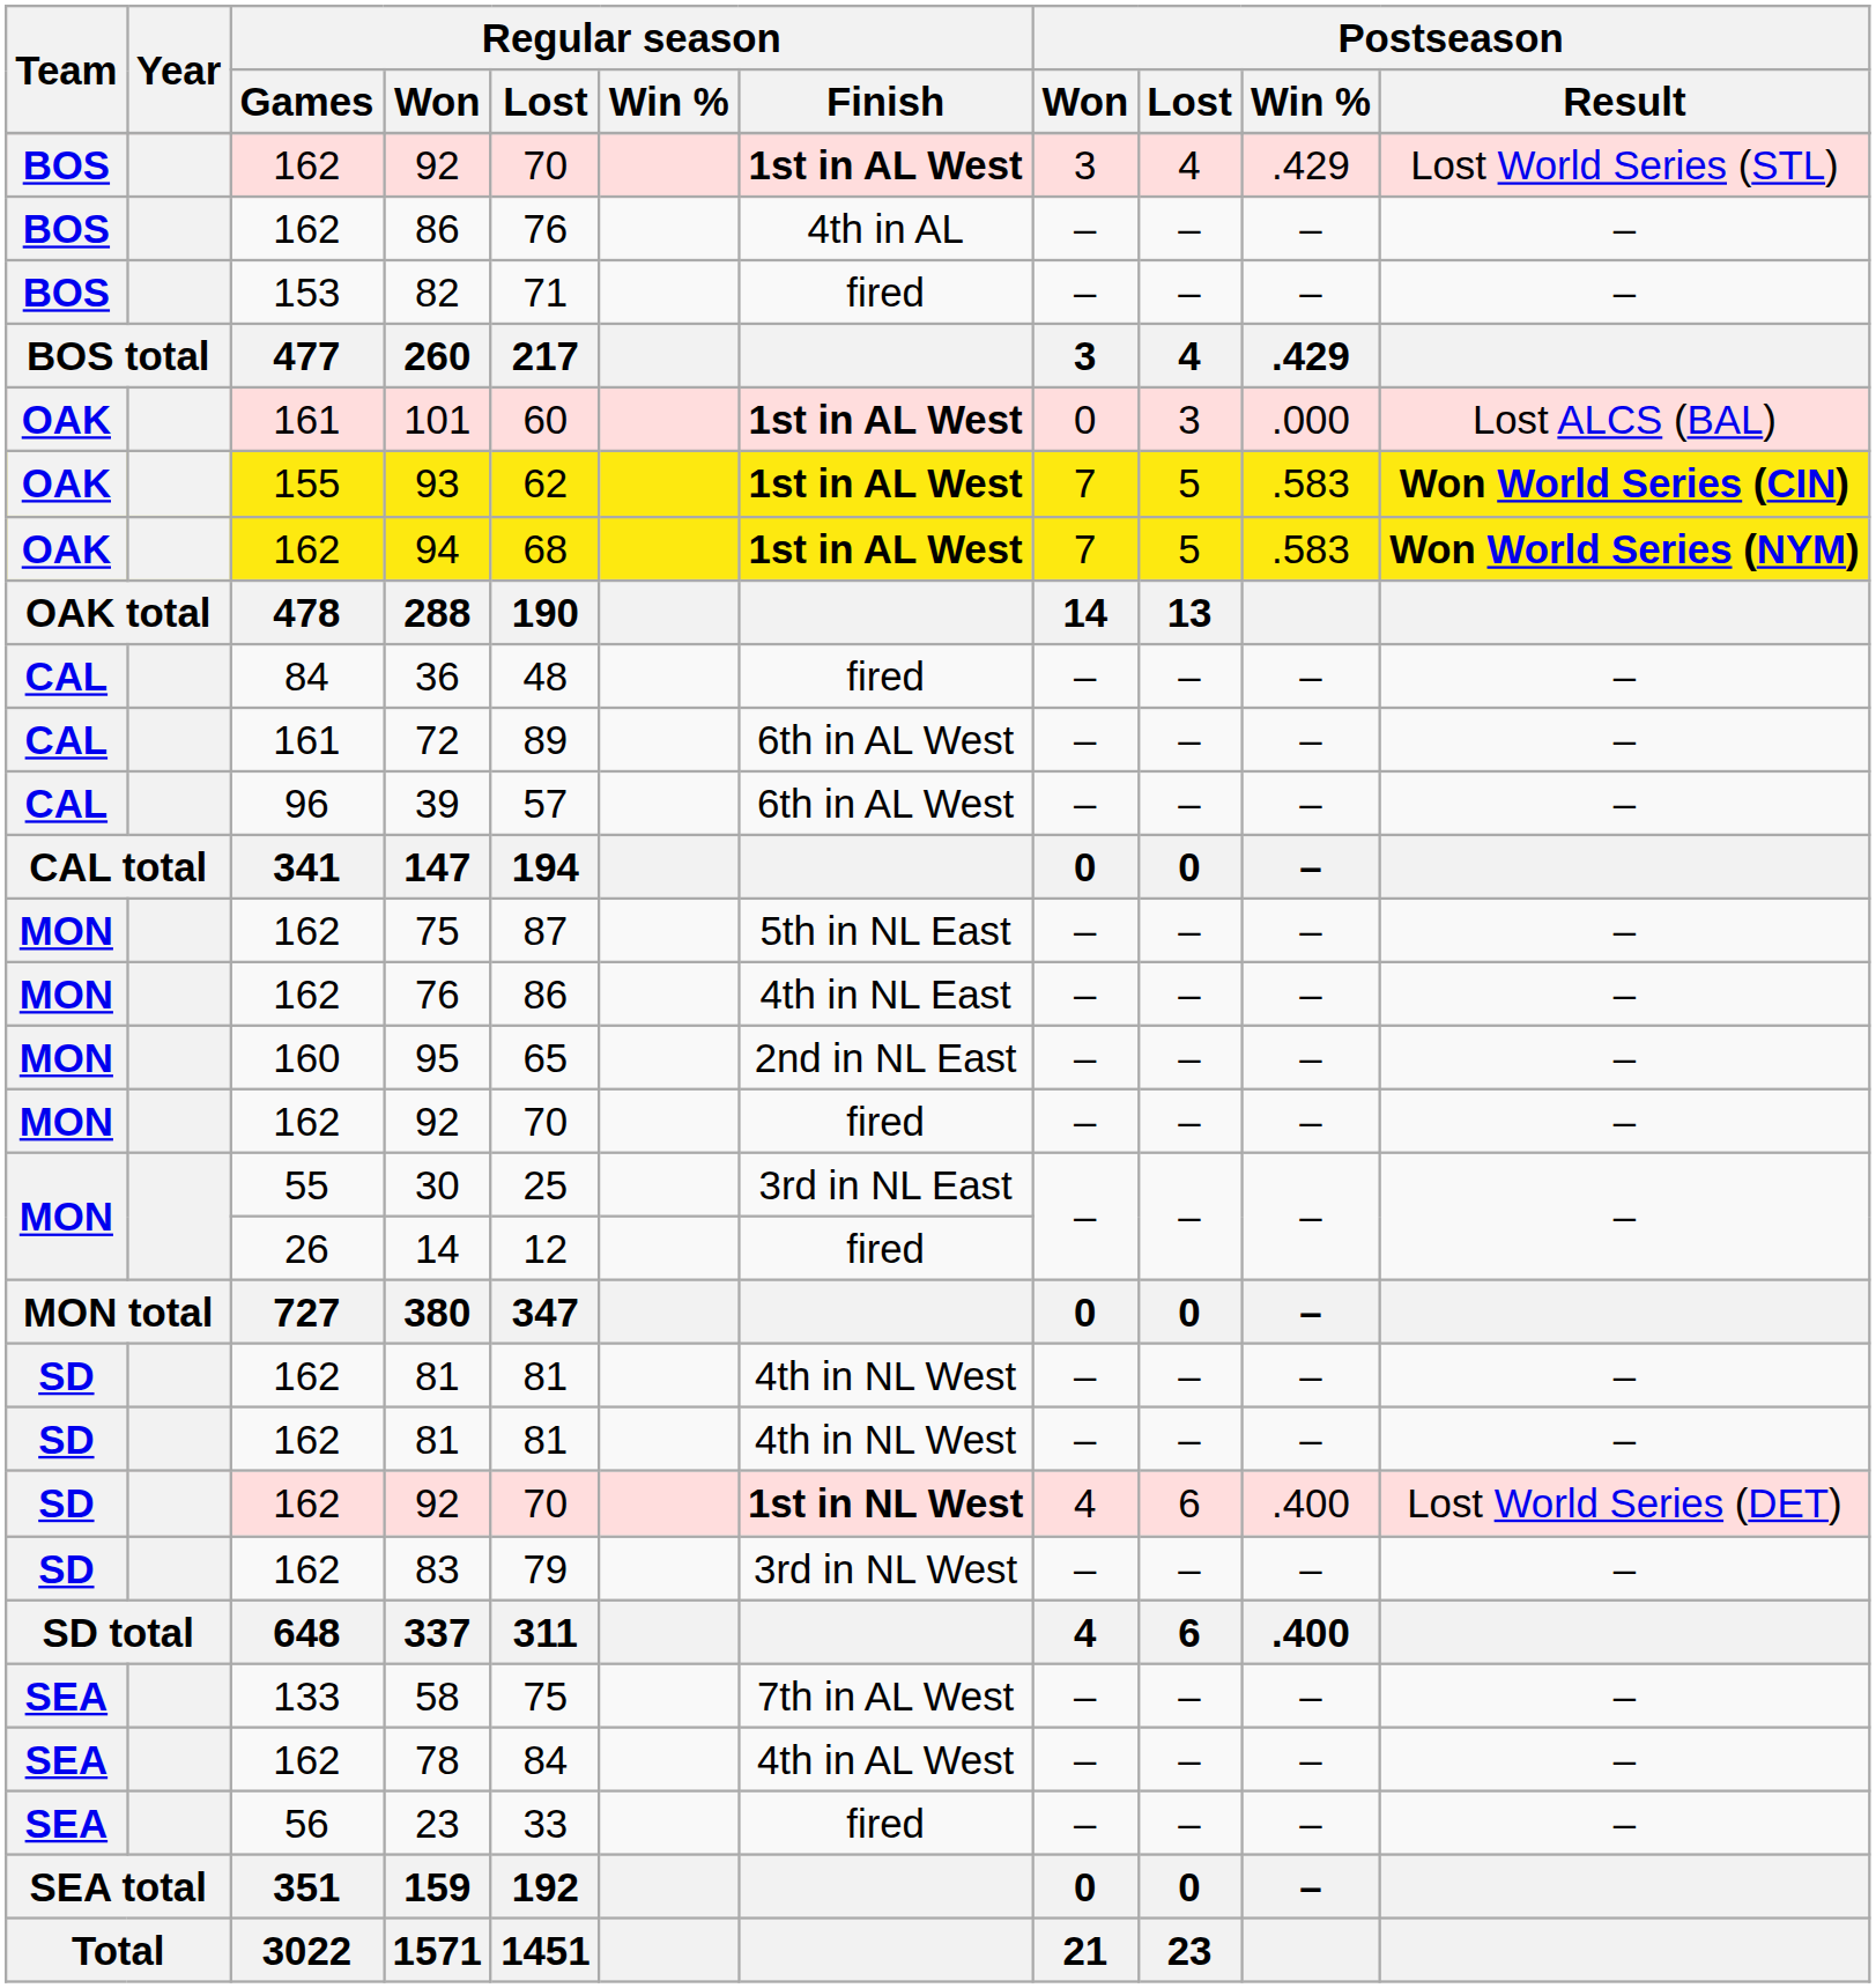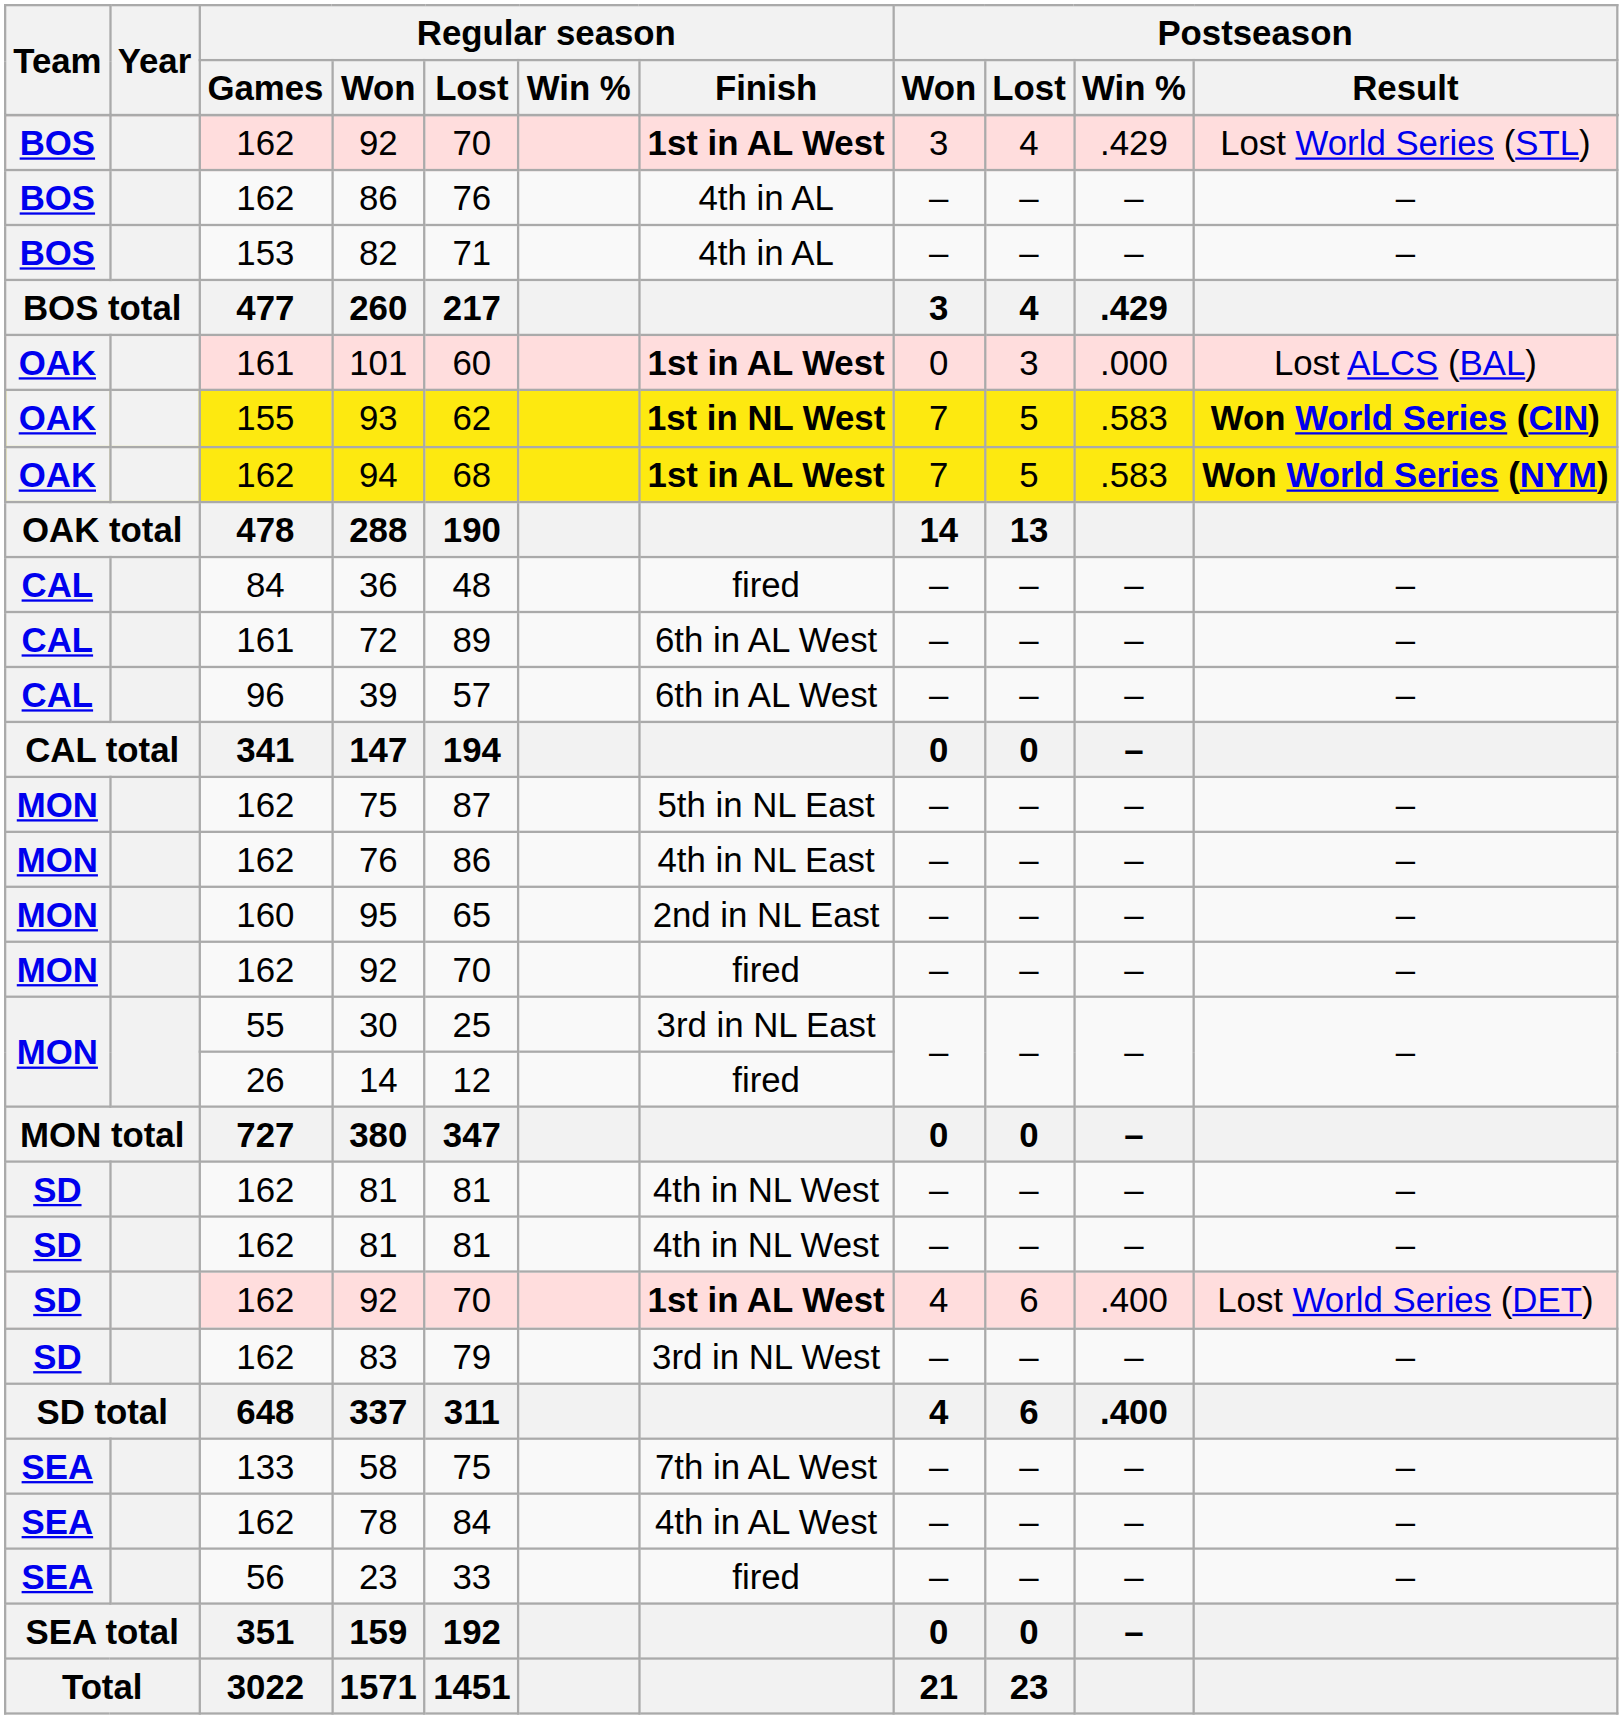 <table class="wikitable" style="font-size: 95%; text-align:center;">
 <tr>
 <th rowspan="2">Team</th>
 <th rowspan="2">Year</th>
 <th colspan="5">Regular season</th>
 <th colspan="4">Postseason</th>
 </tr>
 <tr>
 <th>Games</th>
 <th>Won</th>
 <th>Lost</th>
 <th>Win %</th>
 <th>Finish</th>
 <th>Won</th>
 <th>Lost</th>
 <th>Win %</th>
 <th>Result</th>
 </tr>
 <tr>
 </tr>
 <tr style="background:#fdd">
 <th><a href='#'>BOS</a></th>
 <th></th>
 <td>162</td>
 <td>92</td>
 <td>70</td>
 <td></td>
 <td><strong>1st in AL West</strong></td>
 <td>3</td>
 <td>4</td>
 <td>.429</td>
 <td>Lost <a href='#'>World Series</a> (<a href='#'>STL</a>)</td>
 </tr>
 <tr>
 <th><a href='#'>BOS</a></th>
 <th></th>
 <td>162</td>
 <td>86</td>
 <td>76</td>
 <td></td>
 <td>4th in AL</td>
 <td>–</td>
 <td>–</td>
 <td>–</td>
 <td>–</td>
 </tr>
 <tr>
 <th><a href='#'>BOS</a></th>
 <th></th>
 <td>153</td>
 <td>82</td>
 <td>71</td>
 <td></td>
-<td>fired</td>
+<td>4th in AL</td>
 <td>–</td>
 <td>–</td>
 <td>–</td>
 <td>–</td>
 </tr>
 <tr>
 <th colspan="2">BOS total</th>
 <th>477</th>
 <th>260</th>
 <th>217</th>
 <th></th>
 <th></th>
 <th>3</th>
 <th>4</th>
 <th>.429</th>
 <th></th>
 </tr>
 <tr style="background:#fdd">
 <th><a href='#'>OAK</a></th>
 <th></th>
 <td>161</td>
 <td>101</td>
 <td>60</td>
 <td></td>
 <td><strong>1st in AL West</strong></td>
 <td>0</td>
 <td>3</td>
 <td>.000</td>
 <td>Lost <a href='#'>ALCS</a> (<a href='#'>BAL</a>)</td>
 </tr>
 <tr style="background:#fde910">
 <th><a href='#'>OAK</a></th>
 <th></th>
 <td>155</td>
 <td>93</td>
 <td>62</td>
 <td></td>
-<td><strong>1st in AL West</strong></td>
+<td><strong>1st in NL West</strong></td>
 <td>7</td>
 <td>5</td>
 <td>.583</td>
 <td><strong>Won <a href='#'>World Series</a> (<a href='#'>CIN</a>)</strong></td>
 </tr>
 <tr style="background:#fde910">
 <th><a href='#'>OAK</a></th>
 <th></th>
 <td>162</td>
 <td>94</td>
 <td>68</td>
 <td></td>
 <td><strong>1st in AL West</strong></td>
 <td>7</td>
 <td>5</td>
 <td>.583</td>
 <td><strong>Won <a href='#'>World Series</a> (<a href='#'>NYM</a>)</strong></td>
 </tr>
 <tr>
 <th colspan="2">OAK total</th>
 <th>478</th>
 <th>288</th>
 <th>190</th>
 <th></th>
 <th></th>
 <th>14</th>
 <th>13</th>
 <th></th>
 <th></th>
 </tr>
 <tr>
 <th><a href='#'>CAL</a></th>
 <th></th>
 <td>84</td>
 <td>36</td>
 <td>48</td>
 <td></td>
 <td>fired</td>
 <td>–</td>
 <td>–</td>
 <td>–</td>
 <td>–</td>
 </tr>
 <tr>
 <th><a href='#'>CAL</a></th>
 <th></th>
 <td>161</td>
 <td>72</td>
 <td>89</td>
 <td></td>
 <td>6th in AL West</td>
 <td>–</td>
 <td>–</td>
 <td>–</td>
 <td>–</td>
 </tr>
 <tr>
 <th><a href='#'>CAL</a></th>
 <th></th>
 <td>96</td>
 <td>39</td>
 <td>57</td>
 <td></td>
 <td>6th in AL West</td>
 <td>–</td>
 <td>–</td>
 <td>–</td>
 <td>–</td>
 </tr>
 <tr>
 <th colspan="2">CAL total</th>
 <th>341</th>
 <th>147</th>
 <th>194</th>
 <th></th>
 <th></th>
 <th>0</th>
 <th>0</th>
 <th>–</th>
 <th></th>
 </tr>
 <tr>
 <th><a href='#'>MON</a></th>
 <th></th>
 <td>162</td>
 <td>75</td>
 <td>87</td>
 <td></td>
 <td>5th in NL East</td>
 <td>–</td>
 <td>–</td>
 <td>–</td>
 <td>–</td>
 </tr>
 <tr>
 <th><a href='#'>MON</a></th>
 <th></th>
 <td>162</td>
 <td>76</td>
 <td>86</td>
 <td></td>
 <td>4th in NL East</td>
 <td>–</td>
 <td>–</td>
 <td>–</td>
 <td>–</td>
 </tr>
 <tr>
 <th><a href='#'>MON</a></th>
 <th></th>
 <td>160</td>
 <td>95</td>
 <td>65</td>
 <td></td>
 <td>2nd in NL East</td>
 <td>–</td>
 <td>–</td>
 <td>–</td>
 <td>–</td>
 </tr>
 <tr>
 <th><a href='#'>MON</a></th>
 <th></th>
 <td>162</td>
 <td>92</td>
 <td>70</td>
 <td></td>
 <td>fired</td>
 <td>–</td>
 <td>–</td>
 <td>–</td>
 <td>–</td>
 </tr>
 <tr>
 <th rowspan="2"><a href='#'>MON</a></th>
 <th rowspan="2"></th>
 <td>55</td>
 <td>30</td>
 <td>25</td>
 <td></td>
 <td>3rd in NL East</td>
 <td rowspan="2">–</td>
 <td rowspan="2">–</td>
 <td rowspan="2">–</td>
 <td rowspan="2">–</td>
 </tr>
 <tr>
 <td>26</td>
 <td>14</td>
 <td>12</td>
 <td></td>
 <td>fired</td>
 </tr>
 <tr>
 <th colspan="2">MON total</th>
 <th>727</th>
 <th>380</th>
 <th>347</th>
 <th></th>
 <th></th>
 <th>0</th>
 <th>0</th>
 <th>–</th>
 <th></th>
 </tr>
 <tr>
 <th><a href='#'>SD</a></th>
 <th></th>
 <td>162</td>
 <td>81</td>
 <td>81</td>
 <td></td>
 <td>4th in NL West</td>
 <td>–</td>
 <td>–</td>
 <td>–</td>
 <td>–</td>
 </tr>
 <tr>
 <th><a href='#'>SD</a></th>
 <th></th>
 <td>162</td>
 <td>81</td>
 <td>81</td>
 <td></td>
 <td>4th in NL West</td>
 <td>–</td>
 <td>–</td>
 <td>–</td>
 <td>–</td>
 </tr>
 <tr style="background:#fdd">
 <th><a href='#'>SD</a></th>
 <th></th>
 <td>162</td>
 <td>92</td>
 <td>70</td>
 <td></td>
-<td><strong>1st in NL West</strong></td>
+<td><strong>1st in AL West</strong></td>
 <td>4</td>
 <td>6</td>
 <td>.400</td>
 <td>Lost <a href='#'>World Series</a> (<a href='#'>DET</a>)</td>
 </tr>
 <tr>
 <th><a href='#'>SD</a></th>
 <th></th>
 <td>162</td>
 <td>83</td>
 <td>79</td>
 <td></td>
 <td>3rd in NL West</td>
 <td>–</td>
 <td>–</td>
 <td>–</td>
 <td>–</td>
 </tr>
 <tr>
 <th colspan="2">SD total</th>
 <th>648</th>
 <th>337</th>
 <th>311</th>
 <th></th>
 <th></th>
 <th>4</th>
 <th>6</th>
 <th>.400</th>
 <th></th>
 </tr>
 <tr>
 <th><a href='#'>SEA</a></th>
 <th></th>
 <td>133</td>
 <td>58</td>
 <td>75</td>
 <td></td>
 <td>7th in AL West</td>
 <td>–</td>
 <td>–</td>
 <td>–</td>
 <td>–</td>
 </tr>
 <tr>
 <th><a href='#'>SEA</a></th>
 <th></th>
 <td>162</td>
 <td>78</td>
 <td>84</td>
 <td></td>
 <td>4th in AL West</td>
 <td>–</td>
 <td>–</td>
 <td>–</td>
 <td>–</td>
 </tr>
 <tr>
 <th><a href='#'>SEA</a></th>
 <th></th>
 <td>56</td>
 <td>23</td>
 <td>33</td>
 <td></td>
 <td>fired</td>
 <td>–</td>
 <td>–</td>
 <td>–</td>
 <td>–</td>
 </tr>
 <tr>
 <th colspan="2">SEA total</th>
 <th>351</th>
 <th>159</th>
 <th>192</th>
 <th></th>
 <th></th>
 <th>0</th>
 <th>0</th>
 <th>–</th>
 <th></th>
 </tr>
 <tr>
 <th colspan="2">Total</th>
 <th>3022</th>
 <th>1571</th>
 <th>1451</th>
 <th></th>
 <th></th>
 <th>21</th>
 <th>23</th>
 <th></th>
 <th></th>
 </tr>
 </table>
